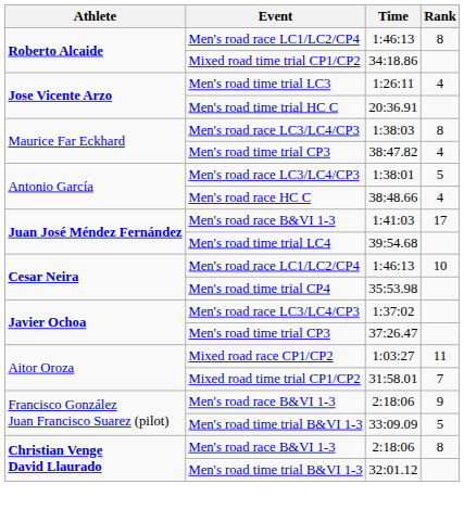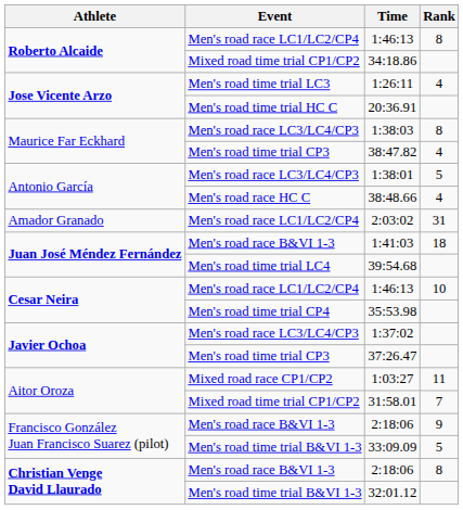 <table class=wikitable style="font-size:90%">
 <tr>
 <th>Athlete</th>
 <th>Event</th>
 <th>Time</th>
 <th>Rank</th>
 </tr>
 <tr>
 <td rowspan="2"><strong><a href='#'>Roberto Alcaide</a></strong></td>
 <td><a href='#'>Men's road race LC1/LC2/CP4</a></td>
 <td style="text-align:center;">1:46:13</td>
 <td style="text-align:center;">8</td>
 </tr>
 <tr>
 <td><a href='#'>Mixed road time trial CP1/CP2</a></td>
 <td style="text-align:center;">34:18.86</td>
 <td style="text-align:center;"></td>
 </tr>
 <tr>
 <td rowspan="2"><strong><a href='#'>Jose Vicente Arzo</a></strong></td>
 <td><a href='#'>Men's road time trial LC3</a></td>
 <td style="text-align:center;">1:26:11</td>
 <td style="text-align:center;">4</td>
 </tr>
 <tr>
 <td><a href='#'>Men's road time trial HC C</a></td>
 <td style="text-align:center;">20:36.91</td>
 <td style="text-align:center;"></td>
 </tr>
 <tr>
 <td rowspan="2"><a href='#'>Maurice Far Eckhard</a></td>
 <td><a href='#'>Men's road race LC3/LC4/CP3</a></td>
 <td style="text-align:center;">1:38:03</td>
 <td style="text-align:center;">8</td>
 </tr>
 <tr>
 <td><a href='#'>Men's road time trial CP3</a></td>
 <td style="text-align:center;">38:47.82</td>
 <td style="text-align:center;">4</td>
 </tr>
 <tr>
 <td rowspan="2"><a href='#'>Antonio García</a></td>
 <td><a href='#'>Men's road race LC3/LC4/CP3</a></td>
 <td style="text-align:center;">1:38:01</td>
 <td style="text-align:center;">5</td>
 </tr>
 <tr>
 <td><a href='#'>Men's road race HC C</a></td>
 <td style="text-align:center;">38:48.66</td>
 <td style="text-align:center;">4</td>
 </tr>
 <tr>
+<td><a href='#'>Amador Granado</a></td>
+<td><a href='#'>Men's road race LC1/LC2/CP4</a></td>
+<td style="text-align:center;">2:03:02</td>
+<td style="text-align:center;">31</td>
+</tr>
+<tr>
 <td rowspan="2"><strong><a href='#'>Juan José Méndez Fernández</a></strong></td>
 <td><a href='#'>Men's road race B&VI 1-3</a></td>
 <td style="text-align:center;">1:41:03</td>
-<td style="text-align:center;">17</td>
+<td style="text-align:center;">18</td>
 </tr>
 <tr>
 <td><a href='#'>Men's road time trial LC4</a></td>
 <td style="text-align:center;">39:54.68</td>
 <td style="text-align:center;"></td>
 </tr>
 <tr>
 <td rowspan="2"><strong><a href='#'>Cesar Neira</a></strong></td>
 <td><a href='#'>Men's road race LC1/LC2/CP4</a></td>
 <td style="text-align:center;">1:46:13</td>
 <td style="text-align:center;">10</td>
 </tr>
 <tr>
 <td><a href='#'>Men's road time trial CP4</a></td>
 <td style="text-align:center;">35:53.98</td>
 <td style="text-align:center;"></td>
 </tr>
 <tr>
 <td rowspan="2"><strong><a href='#'>Javier Ochoa</a></strong></td>
 <td><a href='#'>Men's road race LC3/LC4/CP3</a></td>
 <td style="text-align:center;">1:37:02</td>
 <td style="text-align:center;"></td>
 </tr>
 <tr>
 <td><a href='#'>Men's road time trial CP3</a></td>
 <td style="text-align:center;">37:26.47</td>
 <td style="text-align:center;"></td>
 </tr>
 <tr>
 <td rowspan="2"><a href='#'>Aitor Oroza</a></td>
 <td><a href='#'>Mixed road race CP1/CP2</a></td>
 <td style="text-align:center;">1:03:27</td>
 <td style="text-align:center;">11</td>
 </tr>
 <tr>
 <td><a href='#'>Mixed road time trial CP1/CP2</a></td>
 <td style="text-align:center;">31:58.01</td>
 <td style="text-align:center;">7</td>
 </tr>
 <tr>
 <td rowspan="2"><a href='#'>Francisco González</a><br> <a href='#'>Juan Francisco Suarez</a> (pilot)</td>
 <td><a href='#'>Men's road race B&VI 1-3</a></td>
 <td style="text-align:center;">2:18:06</td>
 <td style="text-align:center;">9</td>
 </tr>
 <tr>
 <td><a href='#'>Men's road time trial B&VI 1-3</a></td>
 <td style="text-align:center;">33:09.09</td>
 <td style="text-align:center;">5</td>
 </tr>
 <tr>
 <td rowspan="2"><strong><a href='#'>Christian Venge</a></strong><br> <strong><a href='#'>David Llaurado</a></strong></td>
 <td><a href='#'>Men's road race B&VI 1-3</a></td>
 <td style="text-align:center;">2:18:06</td>
 <td style="text-align:center;">8</td>
 </tr>
 <tr>
 <td><a href='#'>Men's road time trial B&VI 1-3</a></td>
 <td style="text-align:center;">32:01.12</td>
 <td style="text-align:center;"></td>
 </tr>
 </table>
